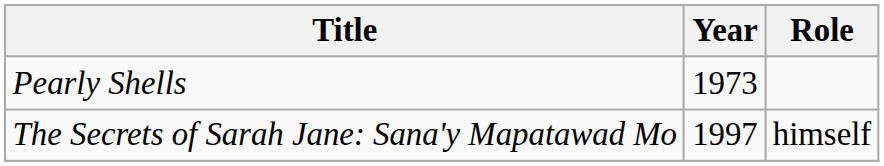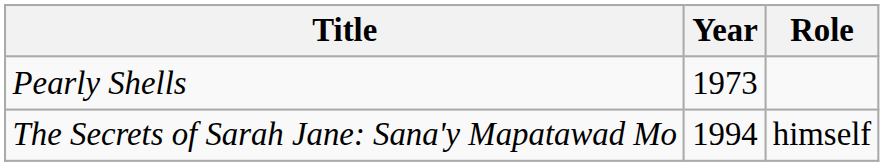 <table class="wikitable">
 <tr>
 <th>Title</th>
 <th>Year</th>
 <th>Role</th>
 </tr>
 <tr>
 <td><em>Pearly Shells</em></td>
 <td>1973</td>
 <td></td>
 </tr>
 <tr>
 <td><em>The Secrets of Sarah Jane: Sana'y Mapatawad Mo</em></td>
-<td>1997</td>
+<td>1994</td>
 <td>himself</td>
 </tr>
 </table>
